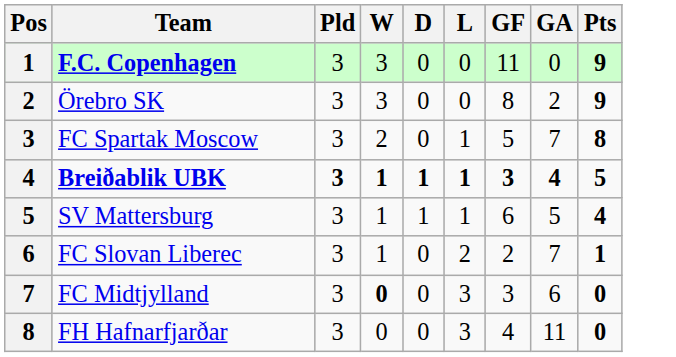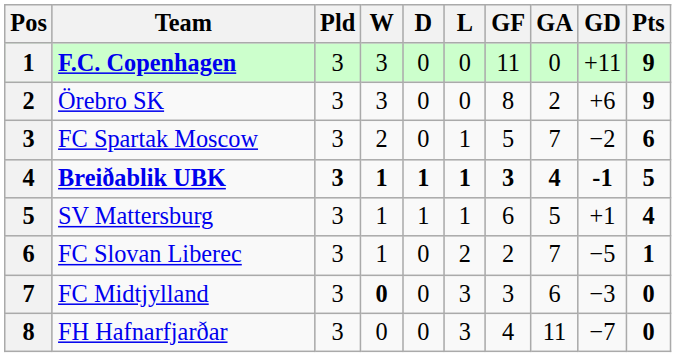 <table class=wikitable style="text-align:center">
 <tr>
 <th width=20>Pos</th>
 <th width=165>Team</th>
 <th width=20>Pld</th>
 <th width=20>W</th>
 <th width=20>D</th>
 <th width=20>L</th>
 <th width=20>GF</th>
 <th width=20>GA</th>
+<th width=20>GD</th>
 <th width=20>Pts</th>
 </tr>
 <tr style="background: #ccffcc;">
 <th>1</th>
 <td style="text-align:left"> <strong><a href='#'>F.C. Copenhagen</a></strong></td>
 <td>3</td>
 <td>3</td>
 <td>0</td>
 <td>0</td>
 <td>11</td>
 <td>0</td>
+<td>+11</td>
 <td><strong>9</strong></td>
 </tr>
 <tr>
 <th>2</th>
 <td style="text-align:left"> <a href='#'>Örebro SK</a></td>
 <td>3</td>
 <td>3</td>
 <td>0</td>
 <td>0</td>
 <td>8</td>
 <td>2</td>
+<td>+6</td>
 <td><strong>9</strong></td>
 </tr>
 <tr>
 <th>3</th>
 <td style="text-align:left"> <a href='#'>FC Spartak Moscow</a></td>
 <td>3</td>
 <td>2</td>
 <td>0</td>
 <td>1</td>
 <td>5</td>
 <td>7</td>
-<td><strong>8</strong></td>
+<td>−2</td>
+<td><strong>6</strong></td>
 </tr>
 <tr>
 <th><strong>4</strong></th>
 <td style="text-align:left"> <strong><a href='#'>Breiðablik UBK</a></strong></td>
 <td><strong>3</strong></td>
 <td><strong>1</strong></td>
 <td><strong>1</strong></td>
 <td><strong>1</strong></td>
 <td><strong>3</strong></td>
 <td><strong>4</strong></td>
+<td><strong>-1</strong></td>
 <td><strong>5</strong></td>
 </tr>
 <tr>
 <th>5</th>
 <td style="text-align:left"> <a href='#'>SV Mattersburg</a></td>
 <td>3</td>
 <td>1</td>
 <td>1</td>
 <td>1</td>
 <td>6</td>
 <td>5</td>
+<td>+1</td>
 <td><strong>4</strong></td>
 </tr>
 <tr>
 <th>6</th>
 <td style="text-align:left"> <a href='#'>FC Slovan Liberec</a></td>
 <td>3</td>
 <td>1</td>
 <td>0</td>
 <td>2</td>
 <td>2</td>
 <td>7</td>
+<td>−5</td>
 <td><strong>1</strong></td>
 </tr>
 <tr>
 <th>7</th>
 <td style="text-align:left"> <a href='#'>FC Midtjylland</a></td>
 <td>3</td>
 <td><strong>0</strong></td>
 <td>0</td>
 <td>3</td>
 <td>3</td>
 <td>6</td>
+<td>−3</td>
 <td><strong>0</strong></td>
 </tr>
 <tr>
 <th>8</th>
 <td style="text-align:left"> <a href='#'>FH Hafnarfjarðar</a></td>
 <td>3</td>
 <td>0</td>
 <td>0</td>
 <td>3</td>
 <td>4</td>
 <td>11</td>
+<td>−7</td>
 <td><strong>0</strong></td>
 </tr>
 </table>
